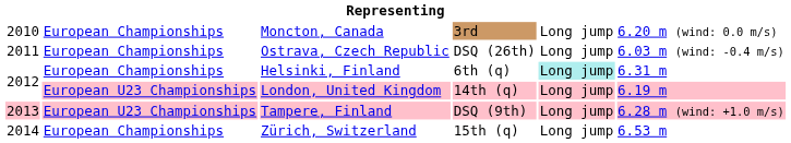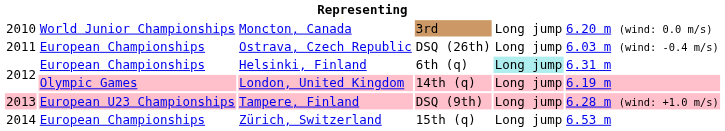 <table>
 <tr>
 <th colspan="6">Representing </th>
 </tr>
 <tr>
 <td>2010</td>
-<td><a href='#'>European Championships</a></td>
+<td><a href='#'>World Junior Championships</a></td>
 <td><a href='#'>Moncton, Canada</a></td>
 <td bgcolor=cc9966>3rd</td>
 <td>Long jump</td>
 <td><a href='#'>6.20 m</a>  <small>(wind: 0.0 m/s)</small></td>
 </tr>
 <tr>
 <td>2011</td>
 <td><a href='#'>European Championships</a></td>
 <td><a href='#'>Ostrava, Czech Republic</a></td>
 <td>DSQ (26th)</td>
 <td>Long jump</td>
 <td><a href='#'>6.03 m</a> <small>(wind: -0.4 m/s)</small></td>
 </tr>
 <tr>
 <td rowspan=2>2012</td>
 <td><a href='#'>European Championships</a></td>
 <td><a href='#'>Helsinki, Finland</a></td>
 <td>6th (q)</td>
 <td style="background: paleturquoise;">Long jump</td>
 <td><a href='#'>6.31 m</a></td>
 </tr>
 <tr bgcolor=pink>
-<td><a href='#'>European U23 Championships</a></td>
+<td><a href='#'>Olympic Games</a></td>
 <td><a href='#'>London, United Kingdom</a></td>
 <td>14th (q)</td>
 <td>Long jump</td>
 <td><a href='#'>6.19 m</a></td>
 </tr>
 <tr bgcolor=pink>
 <td>2013</td>
 <td><a href='#'>European U23 Championships</a></td>
 <td><a href='#'>Tampere, Finland</a></td>
 <td>DSQ (9th)</td>
 <td>Long jump</td>
 <td><a href='#'>6.28 m</a>  <small>(wind: +1.0 m/s)</small></td>
 </tr>
 <tr>
 <td>2014</td>
 <td><a href='#'>European Championships</a></td>
 <td><a href='#'>Zürich, Switzerland</a></td>
 <td>15th (q)</td>
 <td>Long jump</td>
 <td><a href='#'>6.53 m</a></td>
 </tr>
 </table>
